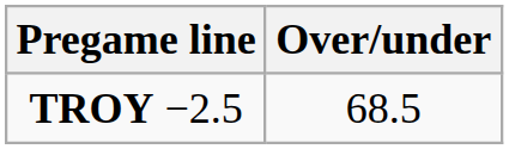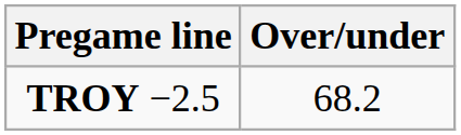 <table class="wikitable">
 <tr align="center">
 <th style=>Pregame line</th>
 <th style=>Over/under</th>
 </tr>
 <tr align="center">
 <td><strong>TROY</strong> −2.5</td>
-<td>68.5</td>
+<td>68.2</td>
 </tr>
 </table>
